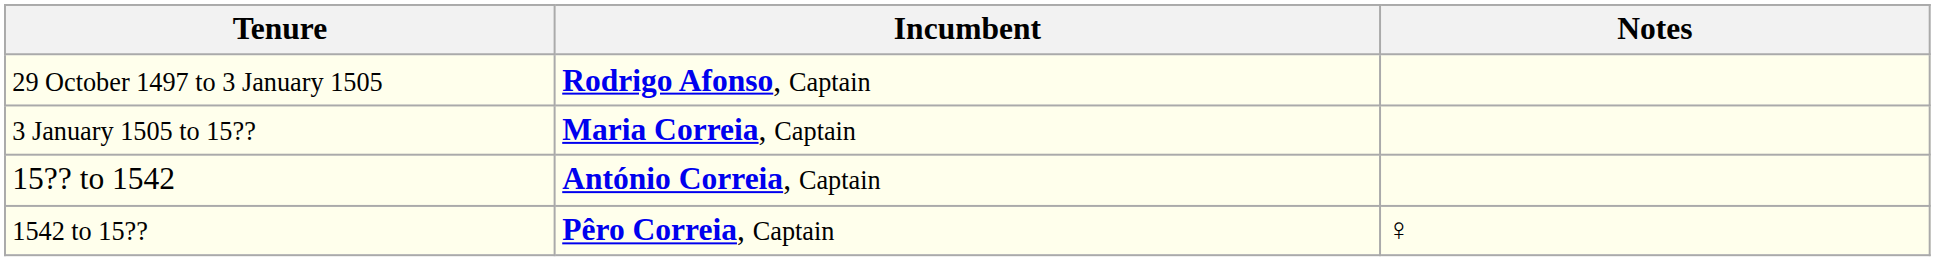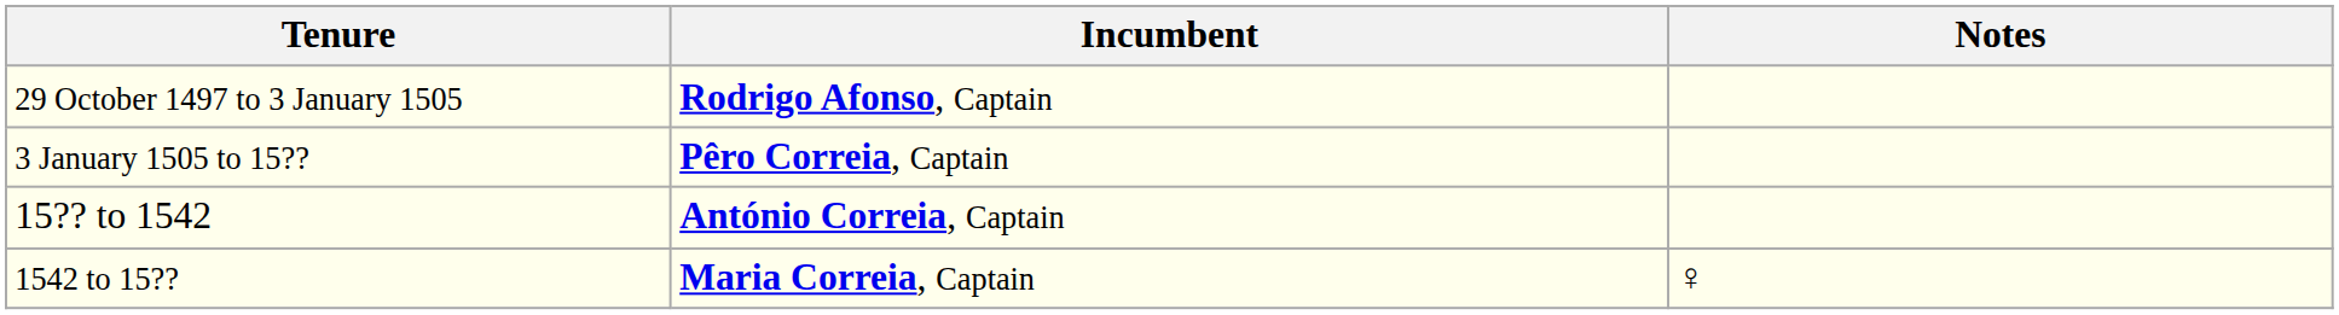 <table class="wikitable">
 <tr align=left>
 <th width="20%">Tenure</th>
 <th width="30%">Incumbent</th>
 <th width="20%">Notes</th>
 </tr>
 <tr valign=top bgcolor="#ffffec">
 <td><small>29 October 1497 to 3 January 1505</small></td>
 <td><strong><a href='#'>Rodrigo Afonso</a></strong>, <small>Captain</small></td>
 <td></td>
 </tr>
 <tr valign=top bgcolor="#ffffec">
 <td><small>3 January 1505 to 15??</small></td>
-<td><strong><a href='#'>Maria Correia</a></strong>, <small>Captain</small></td>
+<td><strong><a href='#'>Pêro Correia</a></strong>, <small>Captain</small></td>
 <td></td>
 </tr>
 <tr valign=top bgcolor="#ffffec">
 <td>15?? to 1542</td>
 <td><strong><a href='#'>António Correia</a></strong>, <small>Captain</small></td>
 <td></td>
 </tr>
 <tr valign=top bgcolor="#ffffec">
 <td><small>1542 to 15??</small></td>
-<td><strong><a href='#'>Pêro Correia</a></strong>, <small>Captain</small></td>
+<td><strong><a href='#'>Maria Correia</a></strong>, <small>Captain</small></td>
 <td>♀</td>
 </tr>
 </table>
